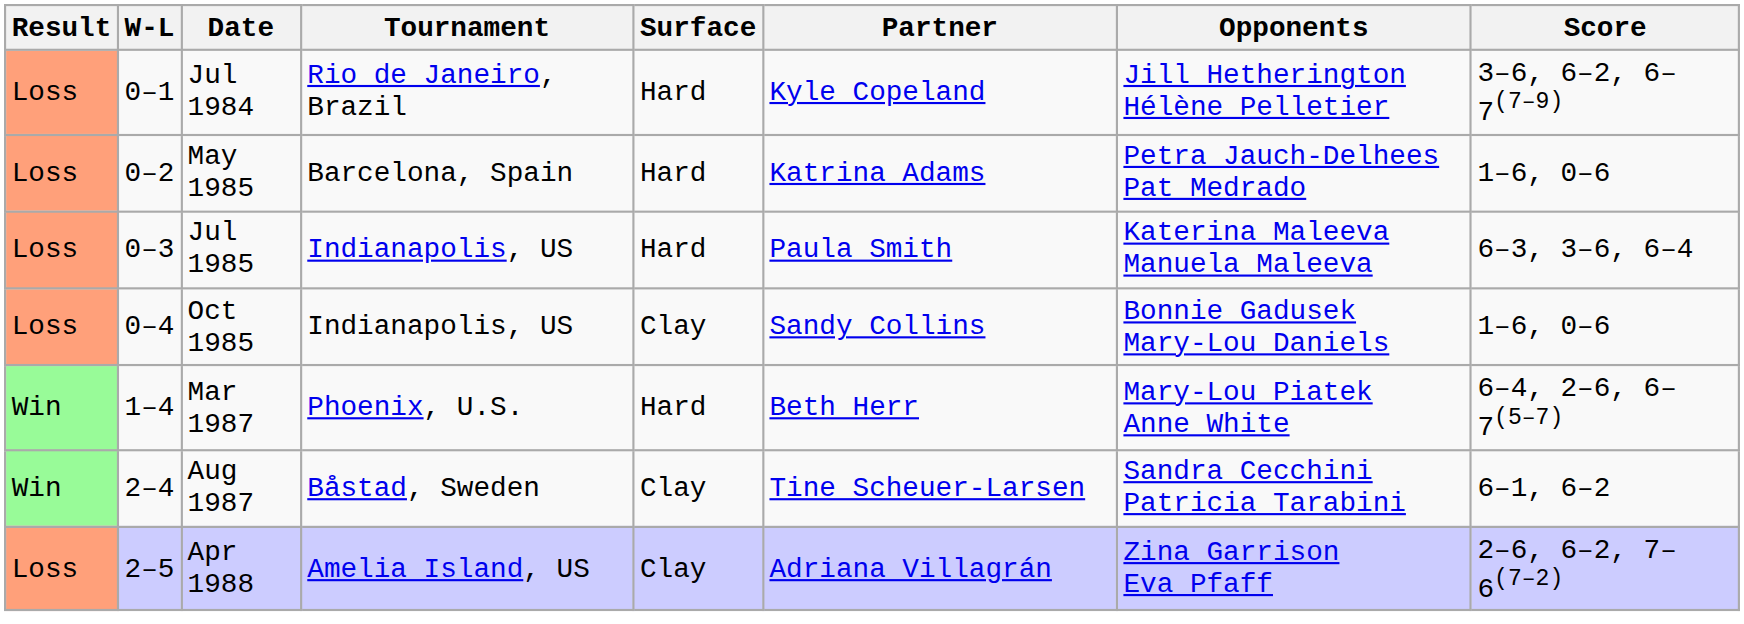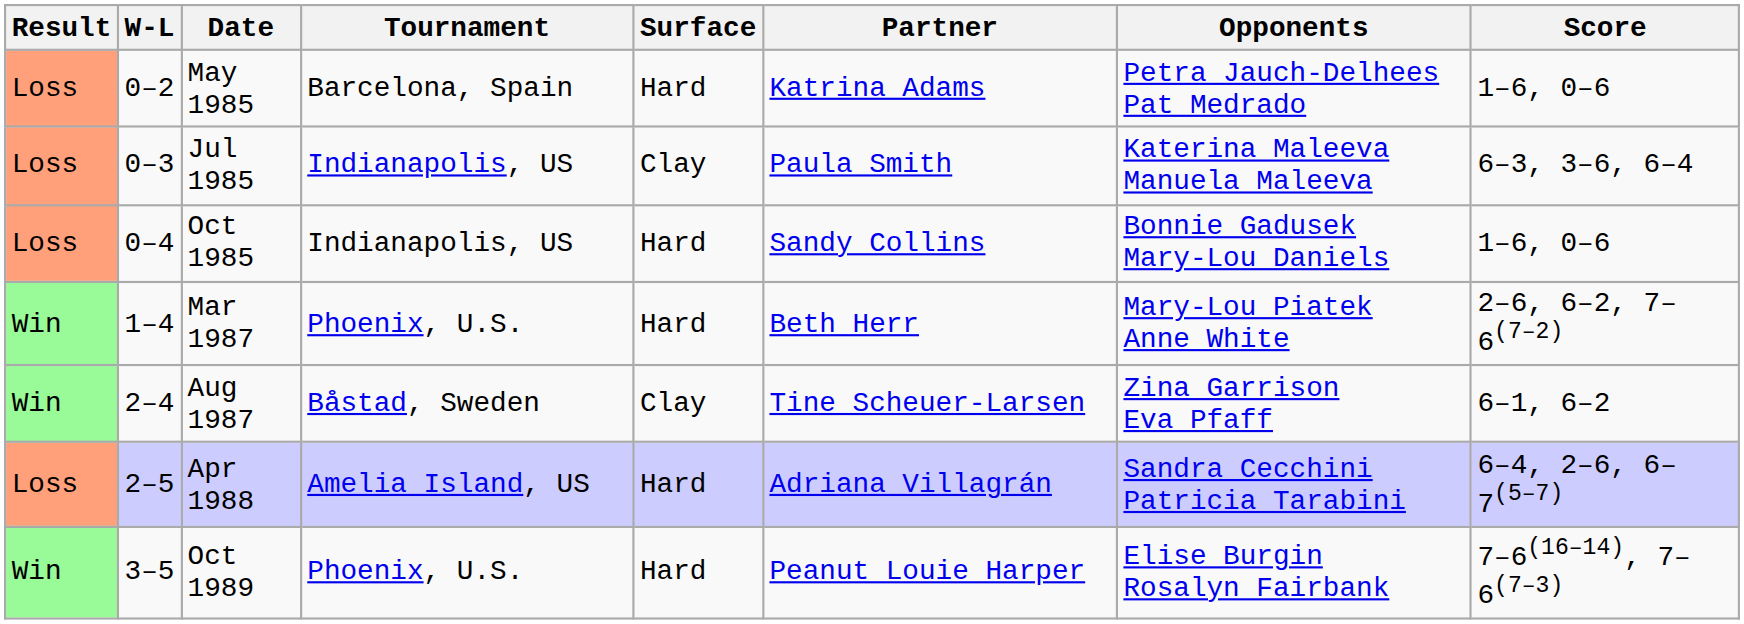 <table class="sortable wikitable">
 <tr>
 <th>Result</th>
 <th class="unsortable">W-L</th>
 <th style="width:50px">Date</th>
 <th style="width:150px">Tournament</th>
 <th style="width:50px">Surface</th>
 <th style="width:160px">Partner</th>
 <th style="width:160px">Opponents</th>
 <th style="width:120px" class="unsortable">Score</th>
-</tr>
-<tr>
-<td style="background:#ffa07a;">Loss</td>
-<td>0–1</td>
-<td>Jul 1984</td>
-<td><a href='#'>Rio de Janeiro</a>, Brazil</td>
-<td>Hard</td>
-<td> <a href='#'>Kyle Copeland</a></td>
-<td> <a href='#'>Jill Hetherington</a><br>  <a href='#'>Hélène Pelletier</a></td>
-<td>3–6, 6–2, 6–7<sup>(7–9)</sup></td>
 </tr>
 <tr>
 <td style="background:#ffa07a;">Loss</td>
 <td>0–2</td>
 <td>May 1985</td>
 <td>Barcelona, Spain</td>
 <td>Hard</td>
 <td> <a href='#'>Katrina Adams</a></td>
 <td> <a href='#'>Petra Jauch-Delhees</a> <br>  <a href='#'>Pat Medrado</a></td>
 <td>1–6, 0–6</td>
 </tr>
 <tr>
 <td style="background:#ffa07a;">Loss</td>
 <td>0–3</td>
 <td>Jul 1985</td>
 <td><a href='#'>Indianapolis</a>, US</td>
-<td>Hard</td>
+<td>Clay</td>
 <td> <a href='#'>Paula Smith</a></td>
 <td> <a href='#'>Katerina Maleeva</a> <br>  <a href='#'>Manuela Maleeva</a></td>
 <td>6–3, 3–6, 6–4</td>
 </tr>
 <tr>
 <td style="background:#ffa07a;">Loss</td>
 <td>0–4</td>
 <td>Oct 1985</td>
 <td>Indianapolis, US</td>
-<td>Clay</td>
+<td>Hard</td>
 <td> <a href='#'>Sandy Collins</a></td>
 <td> <a href='#'>Bonnie Gadusek</a> <br>  <a href='#'>Mary-Lou Daniels</a></td>
 <td>1–6, 0–6</td>
 </tr>
 <tr>
 <td style="background:#98fb98;">Win</td>
 <td>1–4</td>
 <td>Mar 1987</td>
 <td><a href='#'>Phoenix</a>, U.S.</td>
 <td>Hard</td>
 <td> <a href='#'>Beth Herr</a></td>
 <td> <a href='#'>Mary-Lou Piatek</a> <br>  <a href='#'>Anne White</a></td>
-<td>6–4, 2–6, 6–7<sup>(5–7)</sup></td>
+<td>2–6, 6–2, 7–6<sup>(7–2)</sup></td>
 </tr>
 <tr>
 <td style="background:#98fb98;">Win</td>
 <td>2–4</td>
 <td>Aug 1987</td>
 <td><a href='#'>Båstad</a>, Sweden</td>
 <td>Clay</td>
 <td> <a href='#'>Tine Scheuer-Larsen</a></td>
-<td> <a href='#'>Sandra Cecchini</a><br> <a href='#'>Patricia Tarabini</a></td>
+<td> <a href='#'>Zina Garrison</a> <br>  <a href='#'>Eva Pfaff</a></td>
 <td>6–1, 6–2</td>
 </tr>
 <tr bgcolor="#CCCCFF">
 <td style="background:#ffa07a;">Loss</td>
 <td>2–5</td>
 <td>Apr 1988</td>
 <td><a href='#'>Amelia Island</a>, US</td>
-<td>Clay</td>
+<td>Hard</td>
 <td> <a href='#'>Adriana Villagrán</a></td>
-<td> <a href='#'>Zina Garrison</a> <br>  <a href='#'>Eva Pfaff</a></td>
-<td>2–6, 6–2, 7–6<sup>(7–2)</sup></td>
+<td> <a href='#'>Sandra Cecchini</a><br> <a href='#'>Patricia Tarabini</a></td>
+<td>6–4, 2–6, 6–7<sup>(5–7)</sup></td>
+</tr>
+<tr>
+<td style="background:#98fb98;">Win</td>
+<td>3–5</td>
+<td>Oct 1989</td>
+<td><a href='#'>Phoenix</a>, U.S.</td>
+<td>Hard</td>
+<td> <a href='#'>Peanut Louie Harper</a></td>
+<td> <a href='#'>Elise Burgin</a> <br>  <a href='#'>Rosalyn Fairbank</a></td>
+<td>7–6<sup>(16–14)</sup>, 7–6<sup>(7–3)</sup></td>
 </tr>
 </table>
